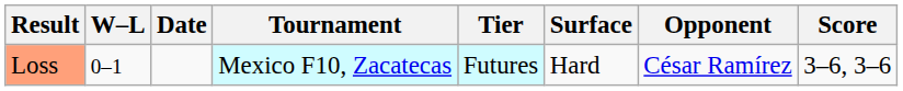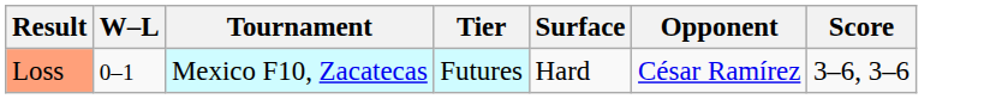 <table class="sortable wikitable">
 <tr>
 <th>Result</th>
 <th class="unsortable">W–L</th>
-<th>Date</th>
 <th>Tournament</th>
 <th>Tier</th>
 <th>Surface</th>
 <th>Opponent</th>
 <th class="unsortable">Score</th>
 </tr>
 <tr>
 <td bgcolor=#FFA07A>Loss</td>
 <td><small>0–1</small></td>
-<td></td>
 <td style="background:#cffcff;">Mexico F10, <a href='#'>Zacatecas</a></td>
 <td style="background:#cffcff;">Futures</td>
 <td>Hard</td>
 <td> <a href='#'>César Ramírez</a></td>
 <td>3–6, 3–6</td>
 </tr>
 </table>
